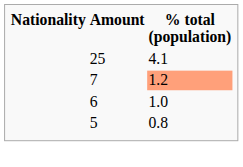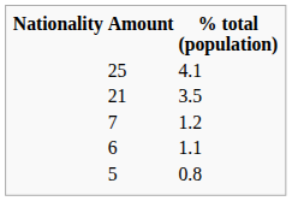 <table class="infobox" style="float:right;">
 <tr \>
 <th>Nationality</th>
 <th>Amount</th>
 <th>% total<br>(population)</th>
 </tr>
 <tr>
 <td></td>
 <td>25</td>
 <td>4.1</td>
 </tr>
 <tr>
 <td></td>
+<td>21</td>
+<td>3.5</td>
+</tr>
+<tr>
+<td></td>
 <td>7</td>
-<td style="background: lightsalmon;">1.2</td>
+<td>1.2</td>
 </tr>
 <tr>
 <td></td>
 <td>6</td>
-<td>1.0</td>
+<td>1.1</td>
 </tr>
 <tr>
 <td></td>
 <td>5</td>
 <td>0.8</td>
 </tr>
 <tr>
 </tr>
 </table>
